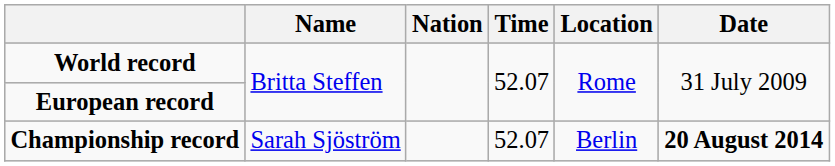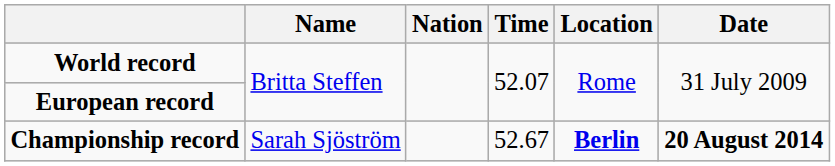 <table class=wikitable style=text-align:center>
 <tr>
 <th></th>
 <th>Name</th>
 <th>Nation</th>
 <th>Time</th>
 <th>Location</th>
 <th>Date</th>
 </tr>
 <tr>
 <td><strong>World record</strong></td>
 <td align=left rowspan=2><a href='#'>Britta Steffen</a></td>
 <td align=left rowspan=2></td>
 <td align=left rowspan=2>52.07</td>
 <td rowspan=2><a href='#'>Rome</a></td>
 <td rowspan=2>31 July 2009</td>
 </tr>
 <tr>
 <td><strong>European record</strong></td>
 </tr>
 <tr>
 <td><strong>Championship record</strong></td>
 <td align=left><a href='#'>Sarah Sjöström</a></td>
 <td align=left></td>
-<td align=left>52.07</td>
-<td><a href='#'>Berlin</a></td>
+<td align=left>52.67</td>
+<td><strong><a href='#'>Berlin</a></strong></td>
 <td><strong>20 August 2014</strong></td>
 </tr>
 </table>
